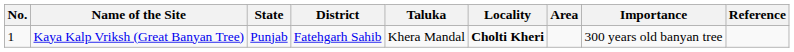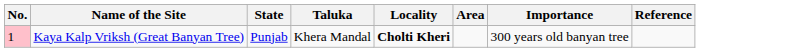 <table class="wikitable sortable">
 <tr>
 <th>No.</th>
 <th>Name of the Site</th>
 <th>State</th>
-<th>District</th>
 <th>Taluka</th>
 <th>Locality</th>
 <th>Area</th>
 <th>Importance</th>
 <th>Reference</th>
 </tr>
 <tr>
-<td>1</td>
+<td style="background: pink;">1</td>
 <td><a href='#'>Kaya Kalp Vriksh (Great Banyan Tree)</a></td>
 <td><a href='#'>Punjab</a></td>
-<td><a href='#'>Fatehgarh Sahib</a></td>
 <td>Khera Mandal</td>
 <td><strong>Cholti Kheri</strong></td>
 <td></td>
 <td>300 years old banyan tree</td>
 <td></td>
 </tr>
 </table>
